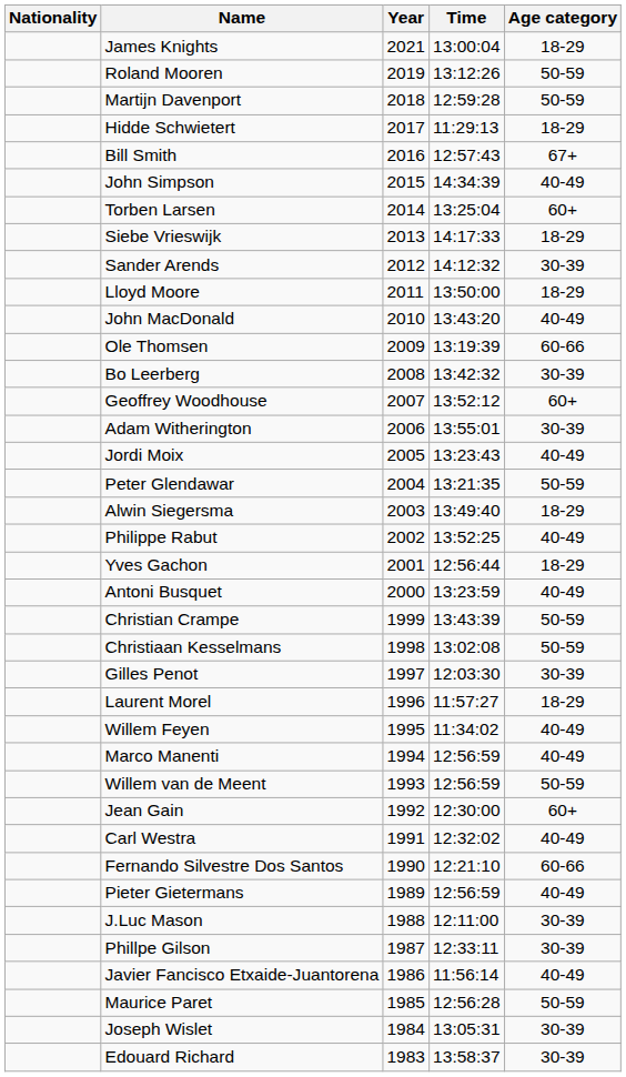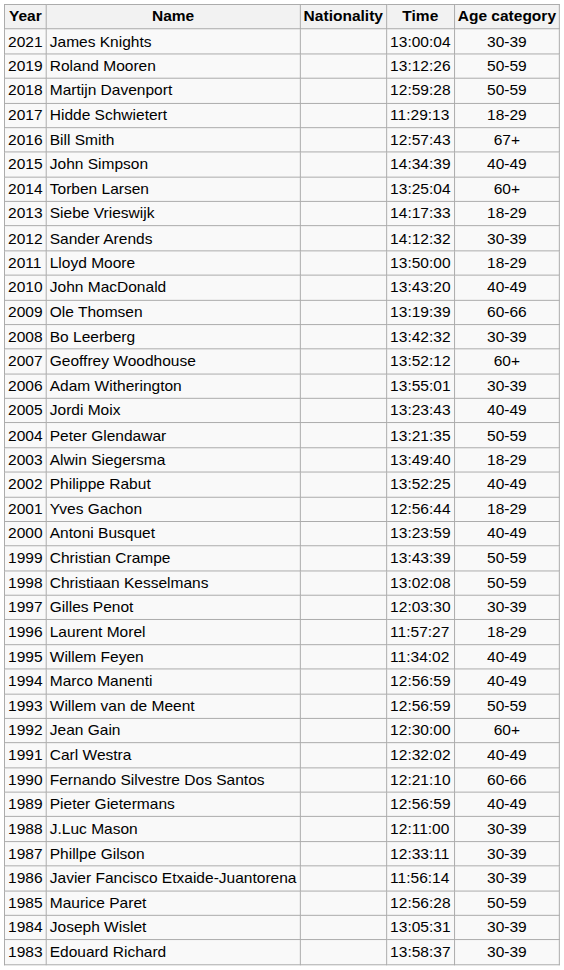 <table class="wikitable sortable">
 <tr>
+<th>Year</th>
+<th>Name</th>
 <th>Nationality</th>
-<th>Name</th>
-<th>Year</th>
 <th>Time</th>
 <th>Age category</th>
 </tr>
 <tr>
+<td>2021</td>
+<td>James Knights</td>
 <td></td>
-<td>James Knights</td>
-<td>2021</td>
 <td>13:00:04</td>
-<td align=center>18-29</td>
+<td align=center>30-39</td>
 </tr>
 <tr>
+<td>2019</td>
+<td>Roland Mooren</td>
 <td></td>
-<td>Roland Mooren</td>
-<td>2019</td>
 <td>13:12:26</td>
 <td align=center>50-59</td>
 </tr>
 <tr>
+<td>2018</td>
+<td>Martijn Davenport</td>
 <td></td>
-<td>Martijn Davenport</td>
-<td>2018</td>
 <td>12:59:28</td>
 <td align=center>50-59</td>
 </tr>
 <tr>
+<td>2017</td>
+<td>Hidde Schwietert</td>
 <td></td>
-<td>Hidde Schwietert</td>
-<td>2017</td>
 <td>11:29:13</td>
 <td align=center>18-29</td>
 </tr>
 <tr>
+<td>2016</td>
+<td>Bill Smith</td>
 <td></td>
-<td>Bill Smith</td>
-<td>2016</td>
 <td>12:57:43</td>
 <td align=center>67+</td>
 </tr>
 <tr>
+<td>2015</td>
+<td>John Simpson</td>
 <td></td>
-<td>John Simpson</td>
-<td>2015</td>
 <td>14:34:39</td>
 <td align=center>40-49</td>
 </tr>
 <tr>
+<td>2014</td>
+<td>Torben Larsen</td>
 <td></td>
-<td>Torben Larsen</td>
-<td>2014</td>
 <td>13:25:04</td>
 <td align=center>60+</td>
 </tr>
 <tr>
+<td>2013</td>
+<td>Siebe Vrieswijk</td>
 <td></td>
-<td>Siebe Vrieswijk</td>
-<td>2013</td>
 <td>14:17:33</td>
 <td align=center>18-29</td>
 </tr>
 <tr>
+<td>2012</td>
+<td>Sander Arends</td>
 <td></td>
-<td>Sander Arends</td>
-<td>2012</td>
 <td>14:12:32</td>
 <td align=center>30-39</td>
 </tr>
 <tr>
+<td>2011</td>
+<td>Lloyd Moore</td>
 <td></td>
-<td>Lloyd Moore</td>
-<td>2011</td>
 <td>13:50:00</td>
 <td align=center>18-29</td>
 </tr>
 <tr>
+<td>2010</td>
+<td>John MacDonald</td>
 <td></td>
-<td>John MacDonald</td>
-<td>2010</td>
 <td>13:43:20</td>
 <td align=center>40-49</td>
 </tr>
 <tr>
+<td>2009</td>
+<td>Ole Thomsen</td>
 <td></td>
-<td>Ole Thomsen</td>
-<td>2009</td>
 <td>13:19:39</td>
 <td align=center>60-66</td>
 </tr>
 <tr>
+<td>2008</td>
+<td>Bo Leerberg</td>
 <td></td>
-<td>Bo Leerberg</td>
-<td>2008</td>
 <td>13:42:32</td>
 <td align=center>30-39</td>
 </tr>
 <tr>
+<td>2007</td>
+<td>Geoffrey Woodhouse</td>
 <td></td>
-<td>Geoffrey Woodhouse</td>
-<td>2007</td>
 <td>13:52:12</td>
 <td align=center>60+</td>
 </tr>
 <tr>
+<td>2006</td>
+<td>Adam Witherington</td>
 <td></td>
-<td>Adam Witherington</td>
-<td>2006</td>
 <td>13:55:01</td>
 <td align=center>30-39</td>
 </tr>
 <tr>
+<td>2005</td>
+<td>Jordi Moix</td>
 <td></td>
-<td>Jordi Moix</td>
-<td>2005</td>
 <td>13:23:43</td>
 <td align=center>40-49</td>
 </tr>
 <tr>
+<td>2004</td>
+<td>Peter Glendawar</td>
 <td></td>
-<td>Peter Glendawar</td>
-<td>2004</td>
 <td>13:21:35</td>
 <td align=center>50-59</td>
 </tr>
 <tr>
+<td>2003</td>
+<td>Alwin Siegersma</td>
 <td></td>
-<td>Alwin Siegersma</td>
-<td>2003</td>
 <td>13:49:40</td>
 <td align=center>18-29</td>
 </tr>
 <tr>
+<td>2002</td>
+<td>Philippe Rabut</td>
 <td></td>
-<td>Philippe Rabut</td>
-<td>2002</td>
 <td>13:52:25</td>
 <td align=center>40-49</td>
 </tr>
 <tr>
+<td>2001</td>
+<td>Yves Gachon</td>
 <td></td>
-<td>Yves Gachon</td>
-<td>2001</td>
 <td>12:56:44</td>
 <td align=center>18-29</td>
 </tr>
 <tr>
+<td>2000</td>
+<td>Antoni Busquet</td>
 <td></td>
-<td>Antoni Busquet</td>
-<td>2000</td>
 <td>13:23:59</td>
 <td align=center>40-49</td>
 </tr>
 <tr>
+<td>1999</td>
+<td>Christian Crampe</td>
 <td></td>
-<td>Christian Crampe</td>
-<td>1999</td>
 <td>13:43:39</td>
 <td align=center>50-59</td>
 </tr>
 <tr>
+<td>1998</td>
+<td>Christiaan Kesselmans</td>
 <td></td>
-<td>Christiaan Kesselmans</td>
-<td>1998</td>
 <td>13:02:08</td>
 <td align=center>50-59</td>
 </tr>
 <tr>
+<td>1997</td>
+<td>Gilles Penot</td>
 <td></td>
-<td>Gilles Penot</td>
-<td>1997</td>
 <td>12:03:30</td>
 <td align=center>30-39</td>
 </tr>
 <tr>
+<td>1996</td>
+<td>Laurent Morel</td>
 <td></td>
-<td>Laurent Morel</td>
-<td>1996</td>
 <td>11:57:27</td>
 <td align=center>18-29</td>
 </tr>
 <tr>
+<td>1995</td>
+<td>Willem Feyen</td>
 <td></td>
-<td>Willem Feyen</td>
-<td>1995</td>
 <td>11:34:02</td>
 <td align=center>40-49</td>
 </tr>
 <tr>
+<td>1994</td>
+<td>Marco Manenti</td>
 <td></td>
-<td>Marco Manenti</td>
-<td>1994</td>
 <td>12:56:59</td>
 <td align=center>40-49</td>
 </tr>
 <tr>
+<td>1993</td>
+<td>Willem van de Meent</td>
 <td></td>
-<td>Willem van de Meent</td>
-<td>1993</td>
 <td>12:56:59</td>
 <td align=center>50-59</td>
 </tr>
 <tr>
+<td>1992</td>
+<td>Jean Gain</td>
 <td></td>
-<td>Jean Gain</td>
-<td>1992</td>
 <td>12:30:00</td>
 <td align=center>60+</td>
 </tr>
 <tr>
+<td>1991</td>
+<td>Carl Westra</td>
 <td></td>
-<td>Carl Westra</td>
-<td>1991</td>
 <td>12:32:02</td>
 <td align=center>40-49</td>
 </tr>
 <tr>
+<td>1990</td>
+<td>Fernando Silvestre Dos Santos</td>
 <td></td>
-<td>Fernando Silvestre Dos Santos</td>
-<td>1990</td>
 <td>12:21:10</td>
 <td align=center>60-66</td>
 </tr>
 <tr>
+<td>1989</td>
+<td>Pieter Gietermans</td>
 <td></td>
-<td>Pieter Gietermans</td>
-<td>1989</td>
 <td>12:56:59</td>
 <td align=center>40-49</td>
 </tr>
 <tr>
+<td>1988</td>
+<td>J.Luc Mason</td>
 <td></td>
-<td>J.Luc Mason</td>
-<td>1988</td>
 <td>12:11:00</td>
 <td align=center>30-39</td>
 </tr>
 <tr>
+<td>1987</td>
+<td>Phillpe Gilson</td>
 <td></td>
-<td>Phillpe Gilson</td>
-<td>1987</td>
 <td>12:33:11</td>
 <td align=center>30-39</td>
 </tr>
 <tr>
+<td>1986</td>
+<td>Javier Fancisco Etxaide-Juantorena</td>
 <td></td>
-<td>Javier Fancisco Etxaide-Juantorena</td>
-<td>1986</td>
 <td>11:56:14</td>
-<td align=center>40-49</td>
+<td align=center>30-39</td>
 </tr>
 <tr>
+<td>1985</td>
+<td>Maurice Paret</td>
 <td></td>
-<td>Maurice Paret</td>
-<td>1985</td>
 <td>12:56:28</td>
 <td align=center>50-59</td>
 </tr>
 <tr>
+<td>1984</td>
+<td>Joseph Wislet</td>
 <td></td>
-<td>Joseph Wislet</td>
-<td>1984</td>
 <td>13:05:31</td>
 <td align=center>30-39</td>
 </tr>
 <tr>
+<td>1983</td>
+<td>Edouard Richard</td>
 <td></td>
-<td>Edouard Richard</td>
-<td>1983</td>
 <td>13:58:37</td>
 <td align=center>30-39</td>
 </tr>
 </table>
